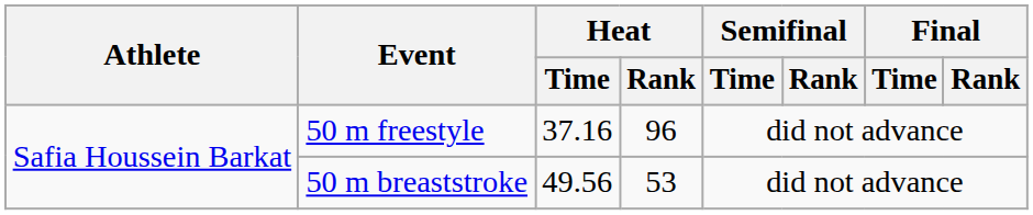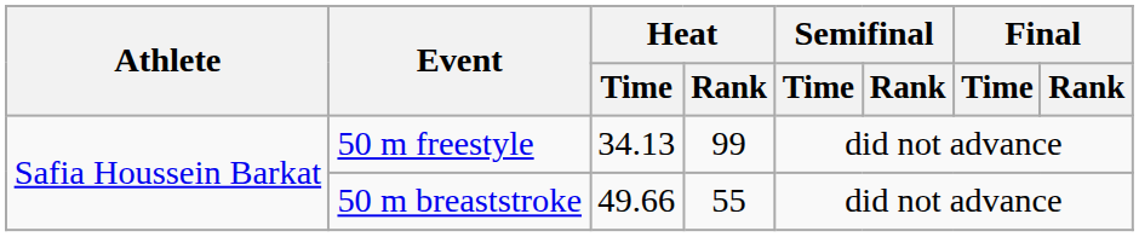 <table class="wikitable" style="text-align:center; font-size:90%">
 <tr>
 <th rowspan="2">Athlete</th>
 <th rowspan="2">Event</th>
 <th colspan="2">Heat</th>
 <th colspan="2">Semifinal</th>
 <th colspan="2">Final</th>
 </tr>
 <tr style="font-size:95%">
 <th>Time</th>
 <th>Rank</th>
 <th>Time</th>
 <th>Rank</th>
 <th>Time</th>
 <th>Rank</th>
 </tr>
 <tr>
 <td align=left rowspan=2><a href='#'>Safia Houssein Barkat</a></td>
 <td align=left><a href='#'>50 m freestyle</a></td>
-<td>37.16</td>
-<td>96</td>
+<td>34.13</td>
+<td>99</td>
 <td colspan=4>did not advance</td>
 </tr>
 <tr>
 <td align=left><a href='#'>50 m breaststroke</a></td>
-<td>49.56</td>
-<td>53</td>
+<td>49.66</td>
+<td>55</td>
 <td colspan=4>did not advance</td>
 </tr>
 </table>
